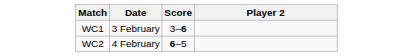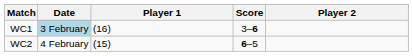 <table class="wikitable" style="font-size: 90%; margin: 1em auto 1em auto;">
 <tr>
 <th scope="col">Match</th>
 <th scope="col">Date</th>
+<th scope="col" width="200">Player 1</th>
 <th scope="col">Score</th>
 <th scope="col" width="200">Player 2</th>
 </tr>
 <tr>
 <td align="center">WC1</td>
-<td>3 February</td>
+<td style="background: lightblue;">3 February</td>
+<td> (16)</td>
 <td align="center">3–<strong>6</strong></td>
 <td></td>
 </tr>
 <tr>
 <td align="center">WC2</td>
 <td>4 February</td>
+<td> (15)</td>
 <td align="center"><strong>6</strong>–5</td>
 <td></td>
 </tr>
 </table>
